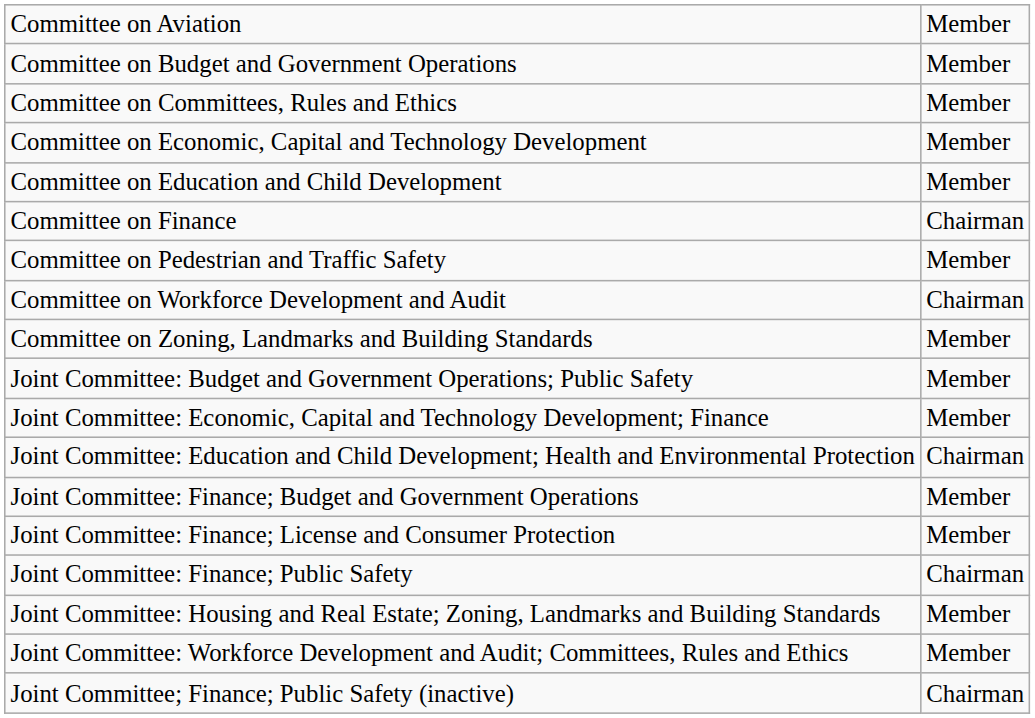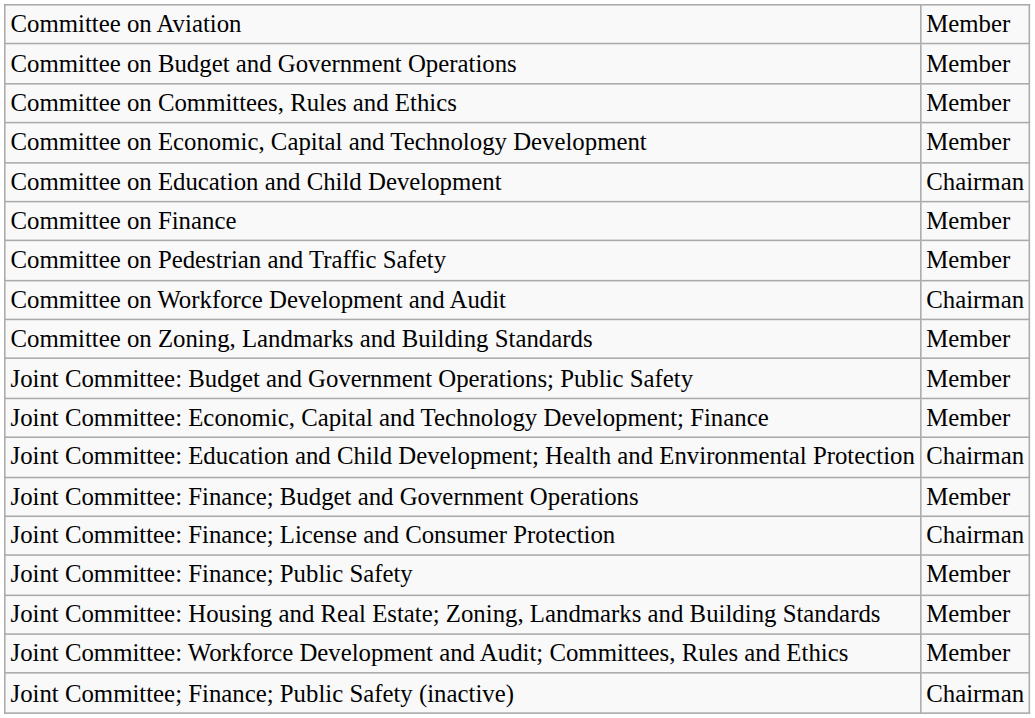 <table class="wikitable">
 <tr>
 <td>Committee on Aviation</td>
 <td>Member</td>
 </tr>
 <tr>
 <td>Committee on Budget and Government Operations</td>
 <td>Member</td>
 </tr>
 <tr>
 <td>Committee on Committees, Rules and Ethics</td>
 <td>Member</td>
 </tr>
 <tr>
 <td>Committee on Economic, Capital and Technology Development</td>
 <td>Member</td>
 </tr>
 <tr>
 <td>Committee on Education and Child Development</td>
-<td>Member</td>
+<td>Chairman</td>
 </tr>
 <tr>
 <td>Committee on Finance</td>
-<td>Chairman</td>
+<td>Member</td>
 </tr>
 <tr>
 <td>Committee on Pedestrian and Traffic Safety</td>
 <td>Member</td>
 </tr>
 <tr>
 <td>Committee on Workforce Development and Audit</td>
 <td>Chairman</td>
 </tr>
 <tr>
 <td>Committee on Zoning, Landmarks and Building Standards</td>
 <td>Member</td>
 </tr>
 <tr>
 <td>Joint Committee: Budget and Government Operations; Public Safety</td>
 <td>Member</td>
 </tr>
 <tr>
 <td>Joint Committee: Economic, Capital and Technology Development; Finance</td>
 <td>Member</td>
 </tr>
 <tr>
 <td>Joint Committee: Education and Child Development; Health and Environmental Protection</td>
 <td>Chairman</td>
 </tr>
 <tr>
 <td>Joint Committee: Finance; Budget and Government Operations</td>
 <td>Member</td>
 </tr>
 <tr>
 <td>Joint Committee: Finance; License and Consumer Protection</td>
-<td>Member</td>
+<td>Chairman</td>
 </tr>
 <tr>
 <td>Joint Committee: Finance; Public Safety</td>
-<td>Chairman</td>
+<td>Member</td>
 </tr>
 <tr>
 <td>Joint Committee: Housing and Real Estate; Zoning, Landmarks and Building Standards</td>
 <td>Member</td>
 </tr>
 <tr>
 <td>Joint Committee: Workforce Development and Audit; Committees, Rules and Ethics</td>
 <td>Member</td>
 </tr>
 <tr>
 <td>Joint Committee; Finance; Public Safety (inactive)</td>
 <td>Chairman</td>
 </tr>
 </table>
